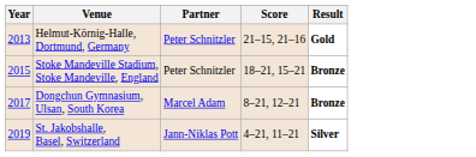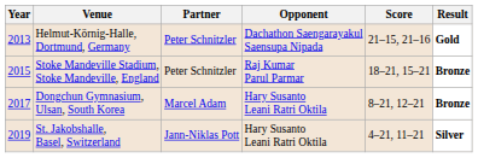 <table class="sortable wikitable" style="font-size: 90%;">
 <tr>
 <th>Year</th>
 <th>Venue</th>
 <th>Partner</th>
+<th>Opponent</th>
 <th>Score</th>
 <th>Result</th>
 </tr>
 <tr style="background:#F3E6D7">
 <td align="center"><a href='#'>2013</a></td>
 <td align="left">Helmut-Körnig-Halle,<br><a href='#'>Dortmund</a>, <a href='#'>Germany</a></td>
 <td align="left"> <a href='#'>Peter Schnitzler</a></td>
+<td align="left"> <a href='#'>Dachathon Saengarayakul</a> <br>  <a href='#'>Saensupa Nipada</a></td>
 <td align="left">21–15, 21–16</td>
 <td style="text-align:left; background:white"> <strong>Gold</strong></td>
 </tr>
 <tr style="background:#F3E6D7">
 <td align="center"><a href='#'>2015</a></td>
 <td align="left"><a href='#'>Stoke Mandeville Stadium</a>,<br><a href='#'>Stoke Mandeville</a>, <a href='#'>England</a></td>
 <td align="left"> Peter Schnitzler</td>
+<td align="left"> <a href='#'>Raj Kumar</a> <br>  <a href='#'>Parul Parmar</a></td>
 <td align="left">18–21, 15–21</td>
 <td style="text-align:left; background:white"> <strong>Bronze</strong></td>
 </tr>
 <tr style="background:#F3E6D7">
 <td align="center"><a href='#'>2017</a></td>
 <td align="left"><a href='#'>Dongchun Gymnasium</a>,<br><a href='#'>Ulsan</a>, <a href='#'>South Korea</a></td>
 <td align="left"> <a href='#'>Marcel Adam</a></td>
+<td align="left"> <a href='#'>Hary Susanto</a> <br>  <a href='#'>Leani Ratri Oktila</a></td>
 <td align="left">8–21, 12–21</td>
 <td style="text-align:left; background:white"> <strong>Bronze</strong></td>
 </tr>
 <tr style="background:#F3E6D7">
 <td align="center"><a href='#'>2019</a></td>
 <td align="left"><a href='#'>St. Jakobshalle</a>,<br><a href='#'>Basel</a>, <a href='#'>Switzerland</a></td>
 <td align="left"> <a href='#'>Jann-Niklas Pott</a></td>
+<td align="left"> Hary Susanto <br>  Leani Ratri Oktila</td>
 <td align="left">4–21, 11–21</td>
 <td style="text-align:left; background:white"> <strong>Silver</strong></td>
 </tr>
 </table>
